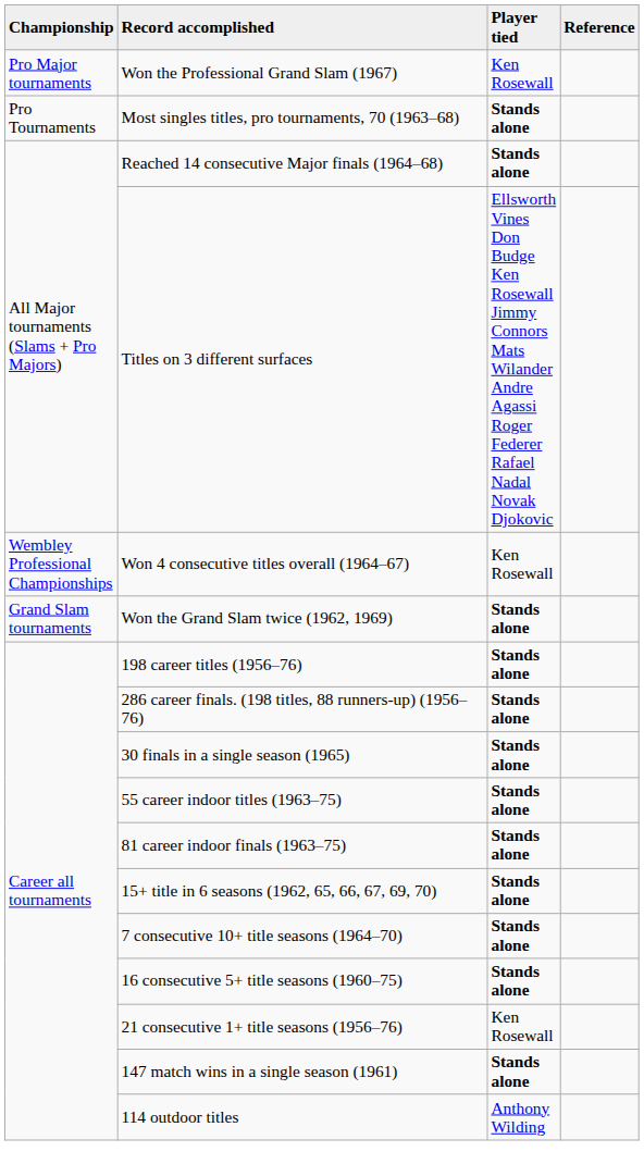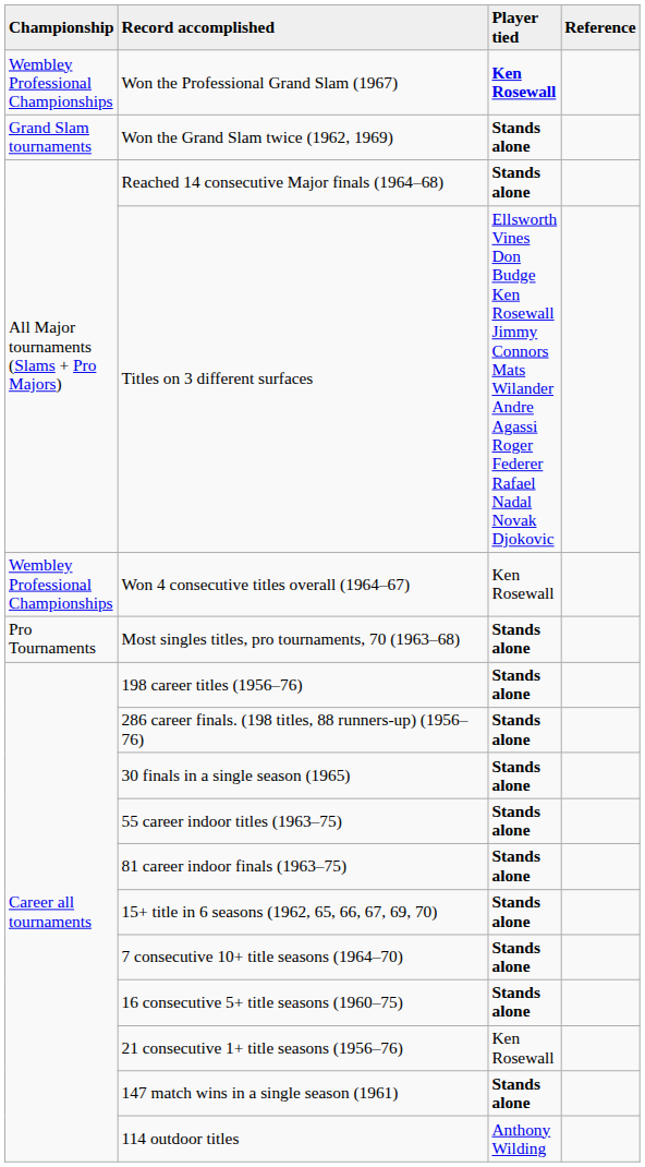 <table class=wikitable>
 <tr style="background:#efefef;">
 <td><strong>Championship</strong></td>
 <td width=450><strong>Record accomplished</strong></td>
 <td><strong>Player tied</strong></td>
 <td><strong>Reference</strong></td>
 </tr>
 <tr>
-<td><a href='#'>Pro Major tournaments</a></td>
+<td><a href='#'>Wembley Professional Championships</a></td>
 <td>Won the Professional Grand Slam (1967)</td>
-<td><a href='#'>Ken Rosewall</a></td>
+<td><strong><a href='#'>Ken Rosewall</a></strong></td>
 <td></td>
 </tr>
 <tr>
-<td>Pro Tournaments</td>
-<td>Most singles titles, pro tournaments, 70 (1963–68)</td>
+<td rowspan="1"><a href='#'>Grand Slam tournaments</a></td>
+<td>Won the Grand Slam twice (1962, 1969)</td>
 <td><strong>Stands alone</strong></td>
 <td></td>
 </tr>
 <tr>
 <td rowspan="2">All Major tournaments<br>(<a href='#'>Slams</a> + <a href='#'>Pro Majors</a>)</td>
 <td>Reached 14 consecutive Major finals (1964–68)</td>
 <td><strong>Stands alone</strong></td>
 <td></td>
 </tr>
 <tr>
 <td>Titles on 3 different surfaces</td>
 <td><a href='#'>Ellsworth Vines</a><br> <a href='#'>Don Budge</a><br><a href='#'>Ken Rosewall</a><br><a href='#'>Jimmy Connors</a><br> <a href='#'>Mats Wilander</a><br><a href='#'>Andre Agassi</a><br> <a href='#'>Roger Federer</a><br> <a href='#'>Rafael Nadal</a><br><a href='#'>Novak Djokovic</a></td>
 <td></td>
 </tr>
 <tr>
 <td><a href='#'>Wembley Professional Championships</a></td>
 <td>Won 4 consecutive titles overall (1964–67)</td>
 <td>Ken Rosewall</td>
 <td></td>
 </tr>
 <tr>
-<td rowspan="1"><a href='#'>Grand Slam tournaments</a></td>
-<td>Won the Grand Slam twice (1962, 1969)</td>
+<td>Pro Tournaments</td>
+<td>Most singles titles, pro tournaments, 70 (1963–68)</td>
 <td><strong>Stands alone</strong></td>
 <td></td>
 </tr>
 <tr>
 <td rowspan="11"><a href='#'>Career all tournaments</a></td>
 <td>198 career titles (1956–76)</td>
 <td><strong>Stands alone</strong></td>
 <td></td>
 </tr>
 <tr>
 <td>286 career finals. (198 titles, 88 runners-up) (1956–76)</td>
 <td><strong>Stands alone</strong></td>
 <td></td>
 </tr>
 <tr>
 <td>30 finals in a single season (1965)</td>
 <td><strong>Stands alone</strong></td>
 <td></td>
 </tr>
 <tr>
 <td>55 career indoor titles (1963–75)</td>
 <td><strong>Stands alone</strong></td>
 <td></td>
 </tr>
 <tr>
 <td>81 career indoor finals (1963–75)</td>
 <td><strong>Stands alone</strong></td>
 <td></td>
 </tr>
 <tr>
 <td>15+ title in 6 seasons (1962, 65, 66, 67, 69, 70)</td>
 <td><strong>Stands alone</strong></td>
 <td></td>
 </tr>
 <tr>
 <td>7 consecutive 10+ title seasons (1964–70)</td>
 <td><strong>Stands alone</strong></td>
 <td></td>
 </tr>
 <tr>
 <td>16 consecutive 5+ title seasons (1960–75)</td>
 <td><strong>Stands alone</strong></td>
 <td></td>
 </tr>
 <tr>
 <td>21 consecutive 1+ title seasons (1956–76)</td>
 <td>Ken Rosewall</td>
 <td></td>
 </tr>
 <tr>
 <td>147 match wins in a single season (1961)</td>
 <td><strong>Stands alone</strong></td>
 <td></td>
 </tr>
 <tr>
 <td>114 outdoor titles</td>
 <td><a href='#'>Anthony Wilding</a></td>
 <td></td>
 </tr>
 </table>
